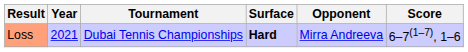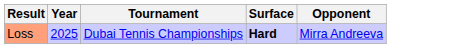 <table class="wikitable">
 <tr>
 <th>Result</th>
 <th>Year</th>
 <th>Tournament</th>
 <th>Surface</th>
 <th>Opponent</th>
-<th class="unsortable">Score</th>
 </tr>
 <tr style=background:#ccccff>
 <td bgcolor=ffa07a>Loss</td>
-<td><a href='#'>2021</a></td>
+<td><a href='#'>2025</a></td>
 <td><a href='#'>Dubai Tennis Championships</a></td>
 <td><strong>Hard</strong></td>
 <td> <a href='#'>Mirra Andreeva</a></td>
-<td>6–7<sup>(1–7)</sup>, 1–6</td>
 </tr>
 </table>
